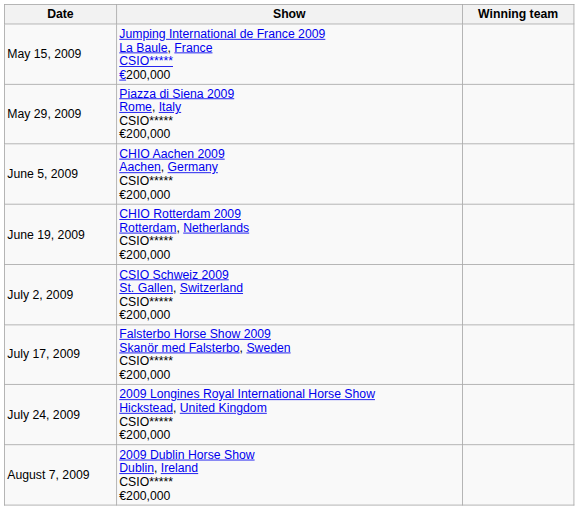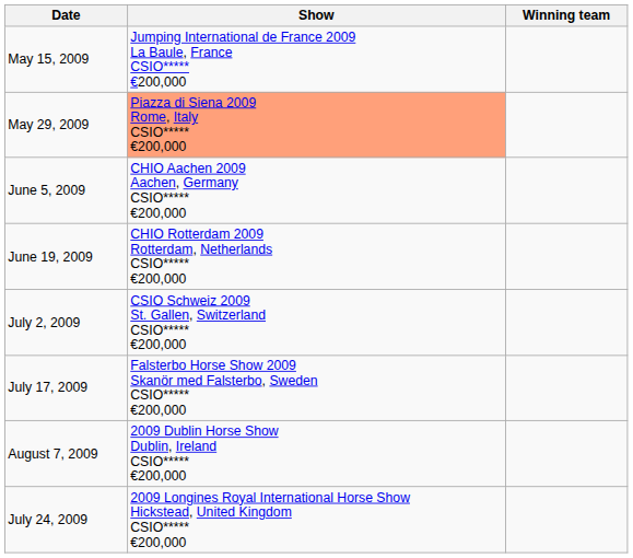 <table class="wikitable" style="font-size: 90%">
 <tr>
 <th width=125>Date</th>
 <th width=400>Show</th>
 <th width=125>Winning team</th>
 </tr>
 <tr>
 <td>May 15, 2009</td>
 <td><a href='#'>Jumping International de France 2009</a><br> <a href='#'>La Baule</a>, <a href='#'>France</a><br><a href='#'>CSIO*****</a><br><a href='#'>€</a>200,000</td>
 <td></td>
 </tr>
 <tr>
 <td>May 29, 2009</td>
-<td><a href='#'>Piazza di Siena 2009</a><br> <a href='#'>Rome</a>, <a href='#'>Italy</a><br>CSIO*****<br>€200,000</td>
+<td style="background: lightsalmon;"><a href='#'>Piazza di Siena 2009</a><br> <a href='#'>Rome</a>, <a href='#'>Italy</a><br>CSIO*****<br>€200,000</td>
 <td></td>
 </tr>
 <tr>
 <td>June 5, 2009</td>
 <td><a href='#'>CHIO Aachen 2009</a><br> <a href='#'>Aachen</a>, <a href='#'>Germany</a><br>CSIO*****<br>€200,000</td>
 <td></td>
 </tr>
 <tr>
 <td>June 19, 2009</td>
 <td><a href='#'>CHIO Rotterdam 2009</a><br> <a href='#'>Rotterdam</a>, <a href='#'>Netherlands</a><br>CSIO*****<br>€200,000</td>
 <td></td>
 </tr>
 <tr>
 <td>July 2, 2009</td>
 <td><a href='#'>CSIO Schweiz 2009</a><br> <a href='#'>St. Gallen</a>, <a href='#'>Switzerland</a><br>CSIO*****<br>€200,000</td>
 <td></td>
 </tr>
 <tr>
 <td>July 17, 2009</td>
 <td><a href='#'>Falsterbo Horse Show 2009</a><br> <a href='#'>Skanör med Falsterbo</a>, <a href='#'>Sweden</a><br>CSIO*****<br>€200,000</td>
 <td></td>
 </tr>
 <tr>
+<td>August 7, 2009</td>
+<td><a href='#'>2009 Dublin Horse Show</a><br> <a href='#'>Dublin</a>, <a href='#'>Ireland</a><br>CSIO*****<br>€200,000</td>
+<td></td>
+</tr>
+<tr>
 <td>July 24, 2009</td>
 <td><a href='#'>2009 Longines Royal International Horse Show</a><br> <a href='#'>Hickstead</a>, <a href='#'>United Kingdom</a><br>CSIO*****<br>€200,000</td>
 <td></td>
 </tr>
-<tr>
-<td>August 7, 2009</td>
-<td><a href='#'>2009 Dublin Horse Show</a><br> <a href='#'>Dublin</a>, <a href='#'>Ireland</a><br>CSIO*****<br>€200,000</td>
-<td></td>
-</tr>
 </table>
